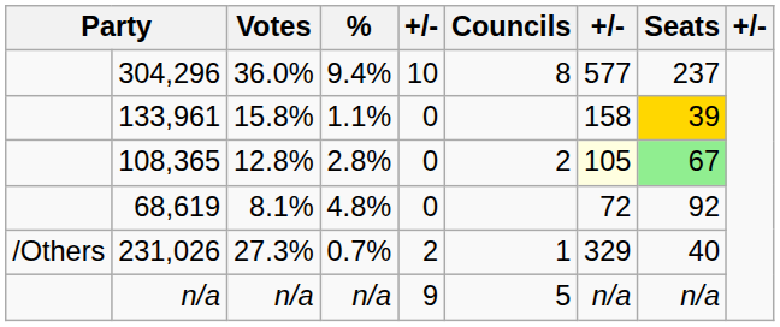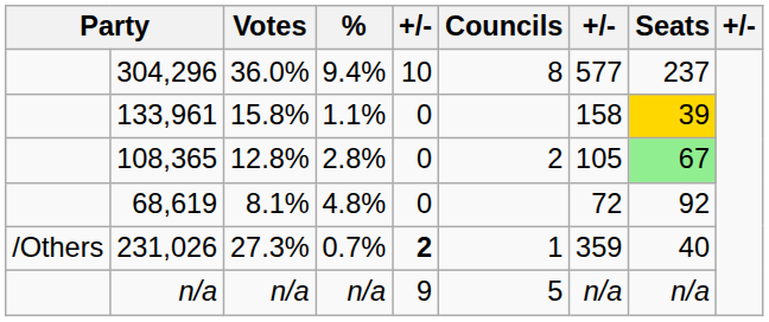 <table class="wikitable" style="text-align:right;">
 <tr>
 <th colspan=2>Party</th>
 <th scope="col">Votes</th>
 <th scope="col">%</th>
 <th scope="col">+/-</th>
 <th scope="col">Councils</th>
 <th scope="col">+/-</th>
 <th scope="col">Seats</th>
 <th scope="col">+/-</th>
 </tr>
 <tr>
 <td></td>
 <td>304,296</td>
 <td>36.0%</td>
 <td>9.4%</td>
 <td>10</td>
 <td> 8</td>
 <td>577</td>
 <td>237</td>
 </tr>
 <tr>
 <td></td>
 <td>133,961</td>
 <td>15.8%</td>
 <td>1.1%</td>
 <td>0</td>
 <td></td>
 <td>158</td>
 <td style="background: gold;">39</td>
 </tr>
 <tr>
 <td></td>
 <td>108,365</td>
 <td>12.8%</td>
 <td>2.8%</td>
 <td>0</td>
 <td> 2</td>
-<td style="background: lightyellow;">105</td>
+<td>105</td>
 <td style="background: lightgreen;">67</td>
 </tr>
 <tr>
 <td></td>
 <td>68,619</td>
 <td>8.1%</td>
 <td>4.8%</td>
 <td>0</td>
 <td></td>
 <td>72</td>
 <td>92</td>
 </tr>
 <tr>
 <td>/Others</td>
 <td>231,026</td>
 <td>27.3%</td>
 <td>0.7%</td>
-<td>2</td>
+<td><strong>2</strong></td>
 <td> 1</td>
-<td>329</td>
+<td>359</td>
 <td> 40</td>
 </tr>
 <tr>
 <td></td>
 <td><em>n/a</em></td>
 <td><em>n/a</em></td>
 <td><em>n/a</em></td>
 <td>9</td>
 <td> 5</td>
 <td><em>n/a</em></td>
 <td><em>n/a</em></td>
 </tr>
 </table>
